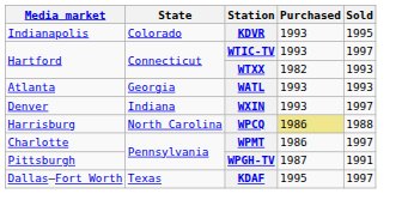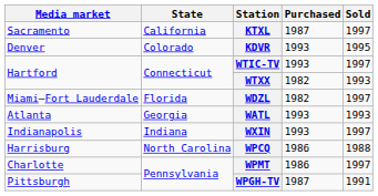 <table class="wikitable sortable">
 <tr>
 <th scope="col"><a href='#'>Media market</a></th>
 <th scope="col">State</th>
 <th scope="col">Station</th>
 <th scope="col">Purchased</th>
 <th scope="col">Sold</th>
 </tr>
 <tr>
-<td><a href='#'>Indianapolis</a></td>
+<td><a href='#'>Sacramento</a></td>
+<td><a href='#'>California</a></td>
+<th scope="row"><a href='#'>KTXL</a></th>
+<td>1987</td>
+<td>1997</td>
+</tr>
+<tr>
+<td><a href='#'>Denver</a></td>
 <td><a href='#'>Colorado</a></td>
 <th scope="row"><a href='#'>KDVR</a></th>
 <td>1993</td>
 <td>1995</td>
 </tr>
 <tr>
 <td rowspan="2"><a href='#'>Hartford</a></td>
 <td rowspan="2"><a href='#'>Connecticut</a></td>
 <th scope="row"><a href='#'>WTIC-TV</a></th>
 <td>1993</td>
 <td>1997</td>
 </tr>
 <tr>
 <th scope="row"><a href='#'>WTXX</a></th>
 <td>1982</td>
 <td>1993</td>
 </tr>
 <tr>
+<td><a href='#'>Miami</a>–<a href='#'>Fort Lauderdale</a></td>
+<td><a href='#'>Florida</a></td>
+<th scope="row"><a href='#'>WDZL</a></th>
+<td>1982</td>
+<td>1997</td>
+</tr>
+<tr>
 <td><a href='#'>Atlanta</a></td>
 <td><a href='#'>Georgia</a></td>
 <th scope="row"><a href='#'>WATL</a></th>
 <td>1993</td>
 <td>1993</td>
 </tr>
 <tr>
-<td><a href='#'>Denver</a></td>
+<td><a href='#'>Indianapolis</a></td>
 <td><a href='#'>Indiana</a></td>
 <th scope="row"><a href='#'>WXIN</a></th>
 <td>1993</td>
 <td>1997</td>
 </tr>
 <tr>
 <td><a href='#'>Harrisburg</a></td>
 <td><a href='#'>North Carolina</a></td>
 <th scope="row"><a href='#'>WPCQ</a></th>
-<td style="background: khaki;">1986</td>
+<td>1986</td>
 <td>1988</td>
 </tr>
 <tr>
 <td><a href='#'>Charlotte</a></td>
 <td rowspan="2"><a href='#'>Pennsylvania</a></td>
 <th scope="row"><a href='#'>WPMT</a></th>
 <td>1986</td>
 <td>1997</td>
 </tr>
 <tr>
 <td><a href='#'>Pittsburgh</a></td>
 <th scope="row"><a href='#'>WPGH-TV</a></th>
 <td>1987</td>
 <td>1991</td>
 </tr>
-<tr>
-<td><a href='#'>Dallas</a>–<a href='#'>Fort Worth</a></td>
-<td><a href='#'>Texas</a></td>
-<th scope="row"><a href='#'>KDAF</a></th>
-<td>1995</td>
-<td>1997</td>
-</tr>
 </table>
